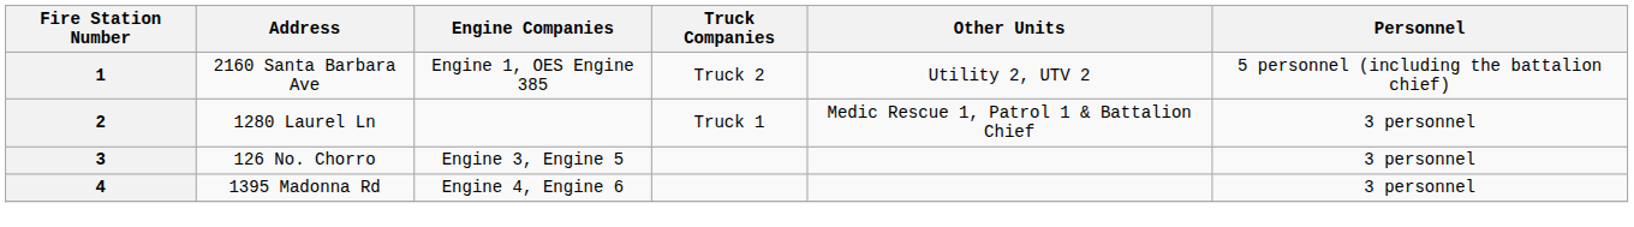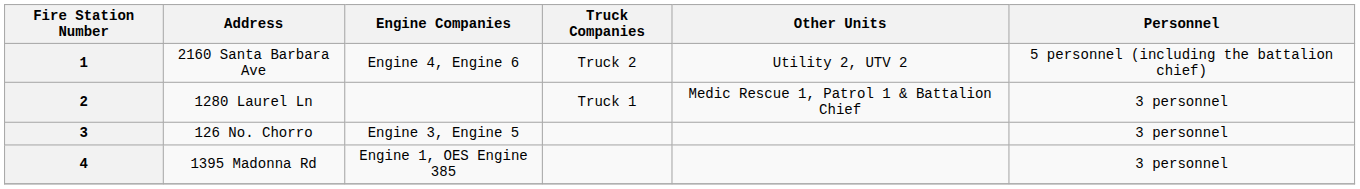 <table class=wikitable style="text-align:center;">
 <tr>
 <th>Fire Station Number</th>
 <th>Address</th>
 <th>Engine Companies</th>
 <th>Truck Companies</th>
 <th>Other Units</th>
 <th>Personnel</th>
 </tr>
 <tr>
 <th>1</th>
 <td>2160 Santa Barbara Ave</td>
-<td>Engine 1, OES Engine 385</td>
+<td>Engine 4, Engine 6</td>
 <td>Truck 2</td>
 <td>Utility 2, UTV 2</td>
 <td>5 personnel (including the battalion chief)</td>
 </tr>
 <tr>
 <th>2</th>
 <td>1280 Laurel Ln</td>
 <td></td>
 <td>Truck 1</td>
 <td>Medic Rescue 1, Patrol 1 & Battalion Chief</td>
 <td>3 personnel</td>
 </tr>
 <tr>
 <th>3</th>
 <td>126 No. Chorro</td>
 <td>Engine 3, Engine 5</td>
 <td></td>
 <td></td>
 <td>3 personnel</td>
 </tr>
 <tr>
 <th>4</th>
 <td>1395 Madonna Rd</td>
-<td>Engine 4, Engine 6</td>
+<td>Engine 1, OES Engine 385</td>
 <td></td>
 <td></td>
 <td>3 personnel</td>
 </tr>
 <tr>
 </tr>
 </table>
